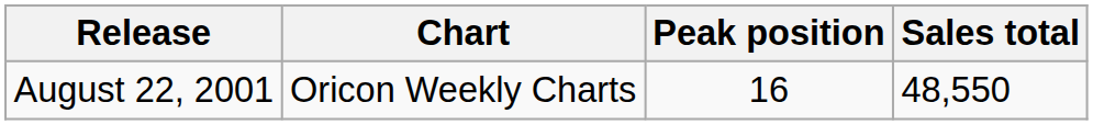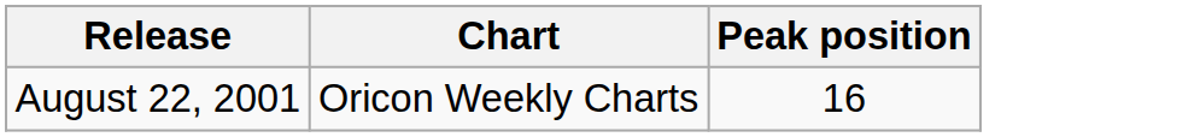 <table class="wikitable">
 <tr>
 <th>Release</th>
 <th>Chart</th>
 <th>Peak position</th>
-<th>Sales total</th>
 </tr>
 <tr>
 <td>August 22, 2001</td>
 <td>Oricon Weekly Charts</td>
 <td align="center">16</td>
-<td>48,550</td>
 </tr>
 </table>
